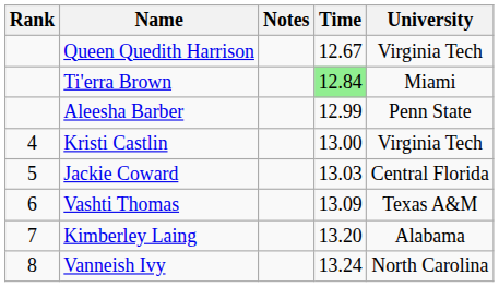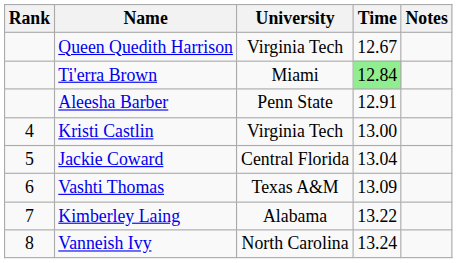 <table class="wikitable sortable" style="text-align:center">
 <tr>
 <th>Rank</th>
 <th>Name</th>
+<th>University</th>
+<th>Time</th>
 <th>Notes</th>
-<th>Time</th>
-<th>University</th>
 </tr>
 <tr>
 <td></td>
 <td align=left><a href='#'>Queen Quedith Harrison</a></td>
+<td>Virginia Tech</td>
+<td>12.67</td>
 <td></td>
-<td>12.67</td>
-<td>Virginia Tech</td>
 </tr>
 <tr>
 <td></td>
 <td align=left><a href='#'>Ti'erra Brown</a></td>
+<td>Miami</td>
+<td style="background: lightgreen;">12.84</td>
 <td></td>
-<td style="background: lightgreen;">12.84</td>
-<td>Miami</td>
 </tr>
 <tr>
 <td></td>
 <td align=left><a href='#'>Aleesha Barber</a> </td>
+<td>Penn State</td>
+<td>12.91</td>
 <td></td>
-<td>12.99</td>
-<td>Penn State</td>
 </tr>
 <tr>
 <td>4</td>
 <td align=left><a href='#'>Kristi Castlin</a></td>
+<td>Virginia Tech</td>
+<td>13.00</td>
 <td></td>
-<td>13.00</td>
-<td>Virginia Tech</td>
 </tr>
 <tr>
 <td>5</td>
 <td align=left><a href='#'>Jackie Coward</a></td>
+<td>Central Florida</td>
+<td>13.04</td>
 <td></td>
-<td>13.03</td>
-<td>Central Florida</td>
 </tr>
 <tr>
 <td>6</td>
 <td align=left><a href='#'>Vashti Thomas</a></td>
+<td>Texas A&M</td>
+<td>13.09</td>
 <td></td>
-<td>13.09</td>
-<td>Texas A&M</td>
 </tr>
 <tr>
 <td>7</td>
 <td align=left><a href='#'>Kimberley Laing</a></td>
+<td>Alabama</td>
+<td>13.22</td>
 <td></td>
-<td>13.20</td>
-<td>Alabama</td>
 </tr>
 <tr>
 <td>8</td>
 <td align=left><a href='#'>Vanneish Ivy</a></td>
+<td>North Carolina</td>
+<td>13.24</td>
 <td></td>
-<td>13.24</td>
-<td>North Carolina</td>
 </tr>
 </table>
